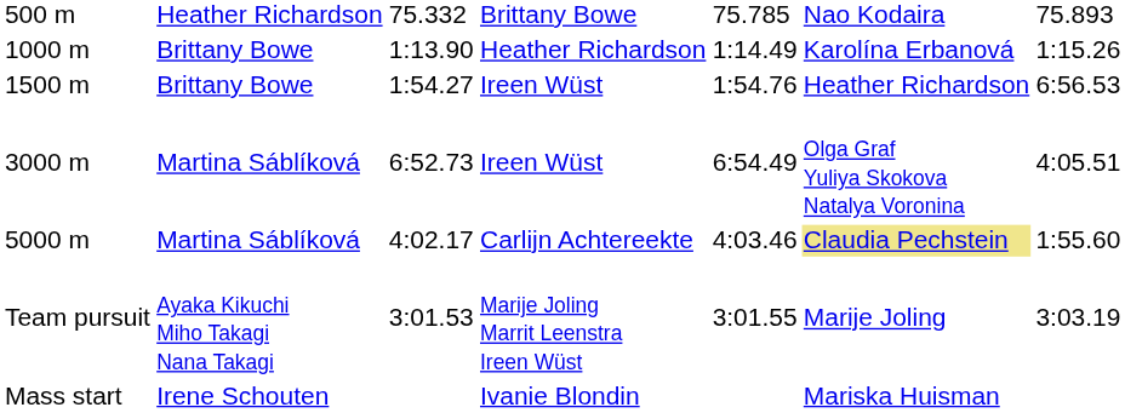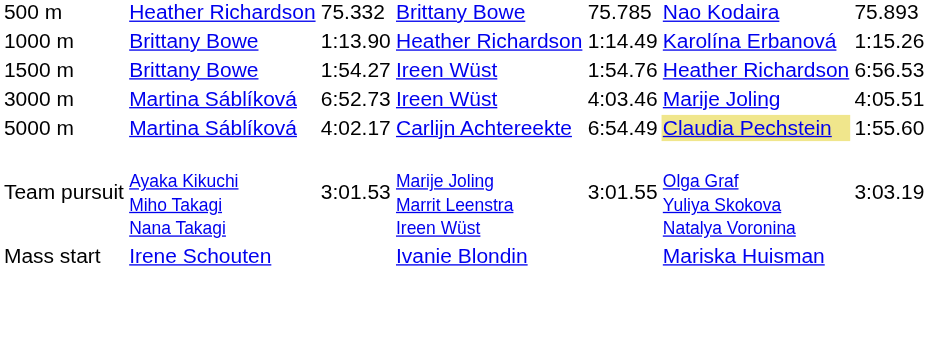 <table>
 <tr>
 <td>500 m<br></td>
 <td><a href='#'>Heather Richardson</a><br><small></small></td>
 <td>75.332</td>
 <td><a href='#'>Brittany Bowe</a><br><small></small></td>
 <td>75.785</td>
 <td><a href='#'>Nao Kodaira</a><br><small></small></td>
 <td>75.893</td>
 </tr>
 <tr>
 <td>1000 m<br></td>
 <td><a href='#'>Brittany Bowe</a><br><small></small></td>
 <td>1:13.90</td>
 <td><a href='#'>Heather Richardson</a><br><small></small></td>
 <td>1:14.49</td>
 <td><a href='#'>Karolína Erbanová</a><br><small></small></td>
 <td>1:15.26</td>
 </tr>
 <tr>
 <td>1500 m<br></td>
 <td><a href='#'>Brittany Bowe</a><br><small></small></td>
 <td>1:54.27</td>
 <td><a href='#'>Ireen Wüst</a><br><small></small></td>
 <td>1:54.76</td>
 <td><a href='#'>Heather Richardson</a><br><small></small></td>
 <td>6:56.53</td>
 </tr>
 <tr>
 <td>3000 m<br></td>
 <td><a href='#'>Martina Sáblíková</a><br><small></small></td>
 <td>6:52.73</td>
 <td><a href='#'>Ireen Wüst</a><br><small></small></td>
-<td>6:54.49</td>
-<td><br><small><a href='#'>Olga Graf</a><br><a href='#'>Yuliya Skokova</a><br><a href='#'>Natalya Voronina</a></small></td>
+<td>4:03.46</td>
+<td><a href='#'>Marije Joling</a><br><small></small></td>
 <td>4:05.51</td>
 </tr>
 <tr>
 <td>5000 m<br></td>
 <td><a href='#'>Martina Sáblíková</a><br><small></small></td>
 <td>4:02.17</td>
 <td><a href='#'>Carlijn Achtereekte</a><br><small></small></td>
-<td>4:03.46</td>
+<td>6:54.49</td>
 <td style="background: khaki;"><a href='#'>Claudia Pechstein</a><br><small></small></td>
 <td>1:55.60</td>
 </tr>
 <tr>
 <td>Team pursuit<br></td>
 <td><br><small><a href='#'>Ayaka Kikuchi</a><br><a href='#'>Miho Takagi</a><br><a href='#'>Nana Takagi</a></small></td>
 <td>3:01.53</td>
 <td><br><small><a href='#'>Marije Joling</a><br><a href='#'>Marrit Leenstra</a><br><a href='#'>Ireen Wüst</a></small></td>
 <td>3:01.55</td>
-<td><a href='#'>Marije Joling</a><br><small></small></td>
+<td><br><small><a href='#'>Olga Graf</a><br><a href='#'>Yuliya Skokova</a><br><a href='#'>Natalya Voronina</a></small></td>
 <td>3:03.19</td>
 </tr>
 <tr>
 <td>Mass start<br></td>
 <td><a href='#'>Irene Schouten</a><br><small></small></td>
 <td></td>
 <td><a href='#'>Ivanie Blondin</a><br><small></small></td>
 <td></td>
 <td><a href='#'>Mariska Huisman</a><br><small></small></td>
 <td></td>
 </tr>
 </table>
